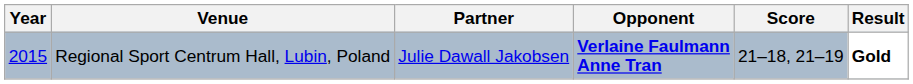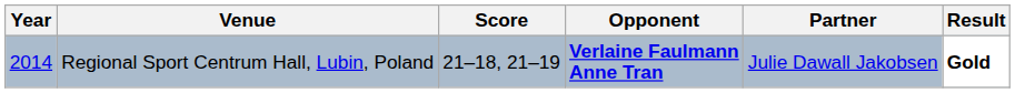 <table class="sortable wikitable" style="font-size: 90%;">
 <tr>
 <th>Year</th>
 <th>Venue</th>
+<th>Score</th>
+<th>Opponent</th>
 <th>Partner</th>
-<th>Opponent</th>
-<th>Score</th>
 <th>Result</th>
 </tr>
 <tr style="background:#AABBCC">
-<td align="center"><a href='#'>2015</a></td>
+<td align="center"><a href='#'>2014</a></td>
 <td align="left">Regional Sport Centrum Hall, <a href='#'>Lubin</a>, Poland</td>
+<td align="left">21–18, 21–19</td>
+<td align="left"><strong> <a href='#'>Verlaine Faulmann</a><br> <a href='#'>Anne Tran</a></strong></td>
 <td align="left"> <a href='#'>Julie Dawall Jakobsen</a></td>
-<td align="left"><strong> <a href='#'>Verlaine Faulmann</a><br> <a href='#'>Anne Tran</a></strong></td>
-<td align="left">21–18, 21–19</td>
 <td style="text-align:left; background:white"> <strong>Gold</strong></td>
 </tr>
 </table>
